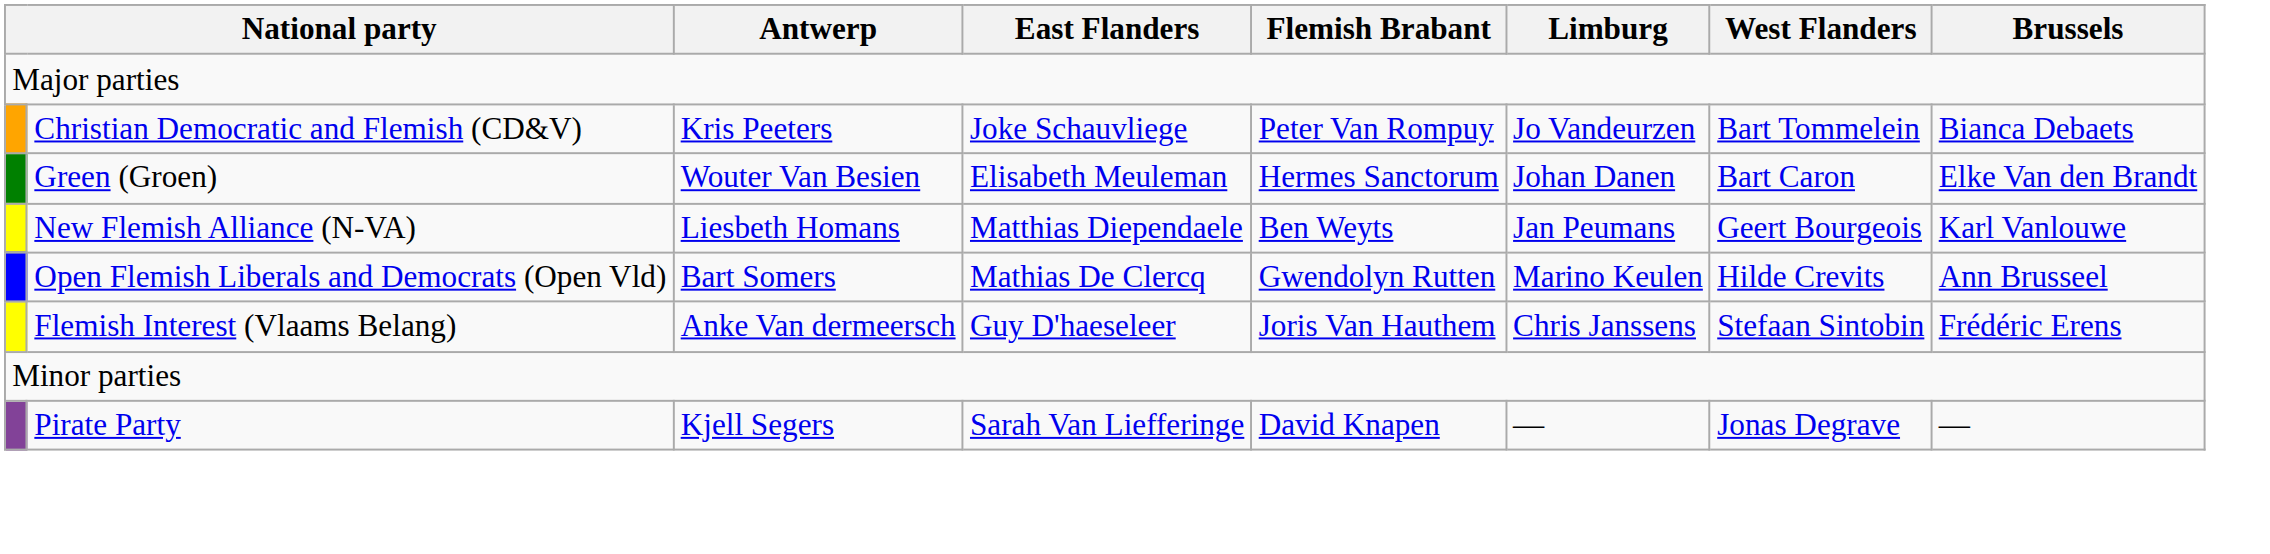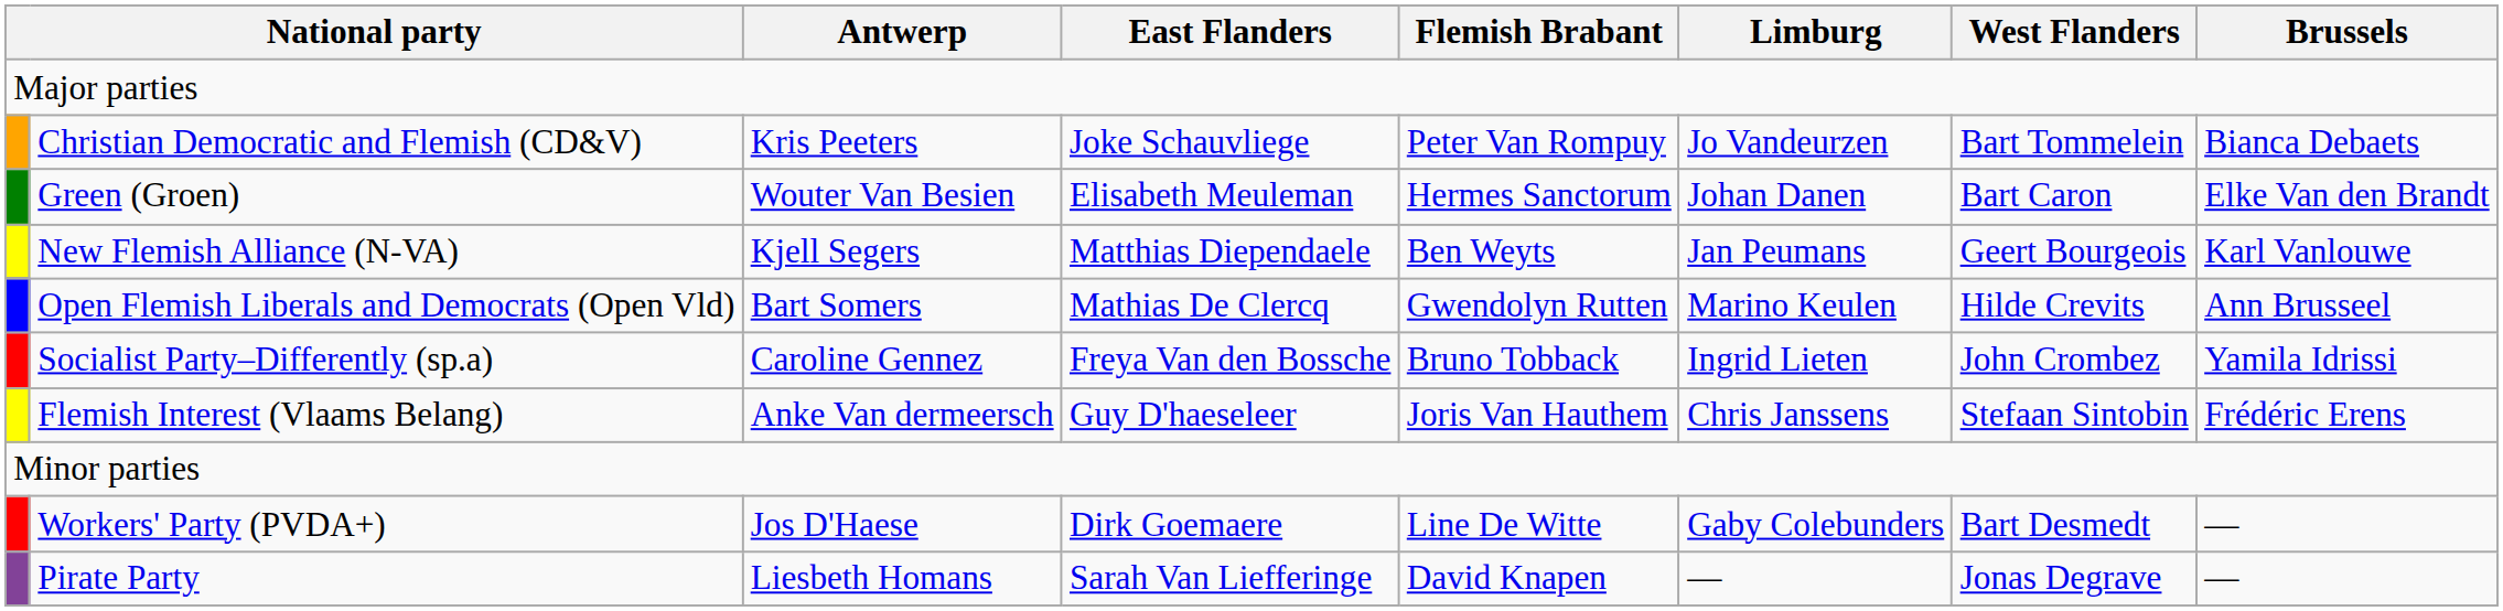 <table class="wikitable" style="text-align: right;">
 <tr>
 <th colspan=2>National party</th>
 <th> Antwerp</th>
 <th> East Flanders</th>
 <th> Flemish Brabant</th>
 <th> Limburg</th>
 <th> West Flanders</th>
 <th> Brussels</th>
 </tr>
 <tr style="text-align: left;">
 <td colspan=8>Major parties</td>
 </tr>
 <tr style="text-align: left;">
 <td style="background-color:orange;"> </td>
 <td style="text-align: left;"><a href='#'>Christian Democratic and Flemish</a> (CD&V)</td>
 <td><a href='#'>Kris Peeters</a></td>
 <td><a href='#'>Joke Schauvliege</a></td>
 <td><a href='#'>Peter Van Rompuy</a></td>
 <td><a href='#'>Jo Vandeurzen</a></td>
 <td><a href='#'>Bart Tommelein</a></td>
 <td><a href='#'>Bianca Debaets</a></td>
 </tr>
 <tr style="text-align: left;">
 <td style="background-color:green"> </td>
 <td style="text-align: left;"><a href='#'>Green</a> (Groen)</td>
 <td><a href='#'>Wouter Van Besien</a></td>
 <td><a href='#'>Elisabeth Meuleman</a></td>
 <td><a href='#'>Hermes Sanctorum</a></td>
 <td><a href='#'>Johan Danen</a></td>
 <td><a href='#'>Bart Caron</a></td>
 <td><a href='#'>Elke Van den Brandt</a></td>
 </tr>
 <tr style="text-align: left;">
 <td style="background-color:yellow"> </td>
 <td style="text-align: left;"><a href='#'>New Flemish Alliance</a> (N-VA)</td>
-<td><a href='#'>Liesbeth Homans</a></td>
+<td><a href='#'>Kjell Segers</a></td>
 <td><a href='#'>Matthias Diependaele</a></td>
 <td><a href='#'>Ben Weyts</a></td>
 <td><a href='#'>Jan Peumans</a></td>
 <td><a href='#'>Geert Bourgeois</a></td>
 <td><a href='#'>Karl Vanlouwe</a></td>
 </tr>
 <tr style="text-align: left;">
 <td style="background-color:blue;"> </td>
 <td style="text-align: left;"><a href='#'>Open Flemish Liberals and Democrats</a> (Open Vld)</td>
 <td><a href='#'>Bart Somers</a></td>
 <td><a href='#'>Mathias De Clercq</a></td>
 <td><a href='#'>Gwendolyn Rutten</a></td>
 <td><a href='#'>Marino Keulen</a></td>
 <td><a href='#'>Hilde Crevits</a></td>
 <td><a href='#'>Ann Brusseel</a></td>
 </tr>
 <tr style="text-align: left;">
+<td style="background-color:red"> </td>
+<td style="text-align: left;"><a href='#'>Socialist Party–Differently</a> (sp.a)</td>
+<td><a href='#'>Caroline Gennez</a></td>
+<td><a href='#'>Freya Van den Bossche</a></td>
+<td><a href='#'>Bruno Tobback</a></td>
+<td><a href='#'>Ingrid Lieten</a></td>
+<td><a href='#'>John Crombez</a></td>
+<td><a href='#'>Yamila Idrissi</a></td>
+</tr>
+<tr style="text-align: left;">
 <td style="background-color:yellow;"> </td>
 <td style="text-align: left;"><a href='#'>Flemish Interest</a> (Vlaams Belang)</td>
 <td><a href='#'>Anke Van dermeersch</a></td>
 <td><a href='#'>Guy D'haeseleer</a></td>
 <td><a href='#'>Joris Van Hauthem</a></td>
 <td><a href='#'>Chris Janssens</a></td>
 <td><a href='#'>Stefaan Sintobin</a></td>
 <td><a href='#'>Frédéric Erens</a></td>
 </tr>
 <tr style="text-align: left;">
 <td colspan=8>Minor parties</td>
 </tr>
 <tr style="text-align: left;">
+<td style="background-color:red;"> </td>
+<td style="text-align: left;"><a href='#'>Workers' Party</a> (PVDA+)</td>
+<td><a href='#'>Jos D'Haese</a></td>
+<td><a href='#'>Dirk Goemaere</a></td>
+<td><a href='#'>Line De Witte</a></td>
+<td><a href='#'>Gaby Colebunders</a></td>
+<td><a href='#'>Bart Desmedt</a></td>
+<td>—</td>
+</tr>
+<tr style="text-align: left;">
 <td style="background-color:#824298;"> </td>
 <td style="text-align: left;"><a href='#'>Pirate Party</a></td>
-<td><a href='#'>Kjell Segers</a></td>
+<td><a href='#'>Liesbeth Homans</a></td>
 <td><a href='#'>Sarah Van Liefferinge</a></td>
 <td><a href='#'>David Knapen</a></td>
 <td>—</td>
 <td><a href='#'>Jonas Degrave</a></td>
 <td>—</td>
 </tr>
 </table>
